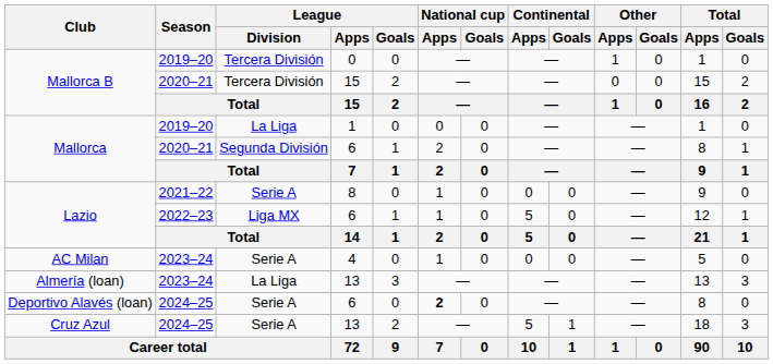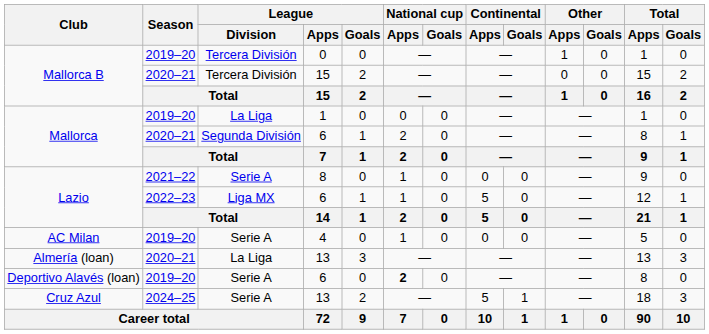 <table class="wikitable" style="text-align:center">
 <tr>
 <th rowspan="2">Club</th>
 <th rowspan="2">Season</th>
 <th colspan="3">League</th>
 <th colspan="2">National cup</th>
 <th colspan="2">Continental</th>
 <th colspan="2">Other</th>
 <th colspan="2">Total</th>
 </tr>
 <tr>
 <th>Division</th>
 <th>Apps</th>
 <th>Goals</th>
 <th>Apps</th>
 <th>Goals</th>
 <th>Apps</th>
 <th>Goals</th>
 <th>Apps</th>
 <th>Goals</th>
 <th>Apps</th>
 <th>Goals</th>
 </tr>
 <tr>
 <td rowspan="3"><a href='#'>Mallorca B</a></td>
 <td><a href='#'>2019–20</a></td>
 <td><a href='#'>Tercera División</a></td>
 <td>0</td>
 <td>0</td>
 <td colspan="2">—</td>
 <td colspan="2">—</td>
 <td>1</td>
 <td>0</td>
 <td>1</td>
 <td>0</td>
 </tr>
 <tr>
 <td><a href='#'>2020–21</a></td>
 <td>Tercera División</td>
 <td>15</td>
 <td>2</td>
 <td colspan="2">—</td>
 <td colspan="2">—</td>
 <td>0</td>
 <td>0</td>
 <td>15</td>
 <td>2</td>
 </tr>
 <tr>
 <th colspan="2">Total</th>
 <th>15</th>
 <th>2</th>
 <th colspan="2">—</th>
 <th colspan="2">—</th>
 <th>1</th>
 <th>0</th>
 <th>16</th>
 <th>2</th>
 </tr>
 <tr>
 <td rowspan="3"><a href='#'>Mallorca</a></td>
 <td><a href='#'>2019–20</a></td>
 <td><a href='#'>La Liga</a></td>
 <td>1</td>
 <td>0</td>
 <td>0</td>
 <td>0</td>
 <td colspan="2">—</td>
 <td colspan="2">—</td>
 <td>1</td>
 <td>0</td>
 </tr>
 <tr>
 <td><a href='#'>2020–21</a></td>
 <td><a href='#'>Segunda División</a></td>
 <td>6</td>
 <td>1</td>
 <td>2</td>
 <td>0</td>
 <td colspan="2">—</td>
 <td colspan="2">—</td>
 <td>8</td>
 <td>1</td>
 </tr>
 <tr>
 <th colspan="2">Total</th>
 <th>7</th>
 <th>1</th>
 <th>2</th>
 <th>0</th>
 <th colspan="2">—</th>
 <th colspan="2">—</th>
 <th>9</th>
 <th>1</th>
 </tr>
 <tr>
 <td rowspan="3"><a href='#'>Lazio</a></td>
 <td><a href='#'>2021–22</a></td>
 <td><a href='#'>Serie A</a></td>
 <td>8</td>
 <td>0</td>
 <td>1</td>
 <td>0</td>
 <td>0</td>
 <td>0</td>
 <td colspan="2">—</td>
 <td>9</td>
 <td>0</td>
 </tr>
 <tr>
 <td><a href='#'>2022–23</a></td>
 <td><a href='#'>Liga MX</a></td>
 <td>6</td>
 <td>1</td>
 <td>1</td>
 <td>0</td>
 <td>5</td>
 <td>0</td>
 <td colspan="2">—</td>
 <td>12</td>
 <td>1</td>
 </tr>
 <tr>
 <th colspan="2">Total</th>
 <th>14</th>
 <th>1</th>
 <th>2</th>
 <th>0</th>
 <th>5</th>
 <th>0</th>
 <th colspan="2">—</th>
 <th>21</th>
 <th>1</th>
 </tr>
 <tr>
 <td><a href='#'>AC Milan</a></td>
-<td><a href='#'>2023–24</a></td>
+<td><a href='#'>2019–20</a></td>
 <td>Serie A</td>
 <td>4</td>
 <td>0</td>
 <td>1</td>
 <td>0</td>
 <td>0</td>
 <td>0</td>
 <td colspan="2">—</td>
 <td>5</td>
 <td>0</td>
 </tr>
 <tr>
 <td><a href='#'>Almería</a> (loan)</td>
-<td><a href='#'>2023–24</a></td>
+<td><a href='#'>2020–21</a></td>
 <td>La Liga</td>
 <td>13</td>
 <td>3</td>
 <td colspan="2">—</td>
 <td colspan="2">—</td>
 <td colspan="2">—</td>
 <td>13</td>
 <td>3</td>
 </tr>
 <tr>
 <td><a href='#'>Deportivo Alavés</a> (loan)</td>
-<td><a href='#'>2024–25</a></td>
+<td><a href='#'>2019–20</a></td>
 <td>Serie A</td>
 <td>6</td>
 <td>0</td>
 <td><strong>2</strong></td>
 <td>0</td>
 <td colspan="2">—</td>
 <td colspan="2">—</td>
 <td>8</td>
 <td>0</td>
 </tr>
 <tr>
 <td rowspan="1"><a href='#'>Cruz Azul</a></td>
 <td><a href='#'>2024–25</a></td>
 <td>Serie A</td>
 <td>13</td>
 <td>2</td>
 <td colspan="2">—</td>
 <td>5</td>
 <td>1</td>
 <td colspan="2">—</td>
 <td>18</td>
 <td>3</td>
 </tr>
 <tr>
 <th colspan="3">Career total</th>
 <th>72</th>
 <th>9</th>
 <th>7</th>
 <th>0</th>
 <th>10</th>
 <th>1</th>
 <th>1</th>
 <th>0</th>
 <th>90</th>
 <th>10</th>
 </tr>
 </table>
